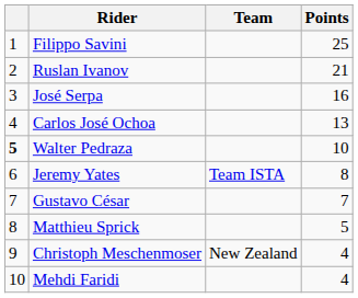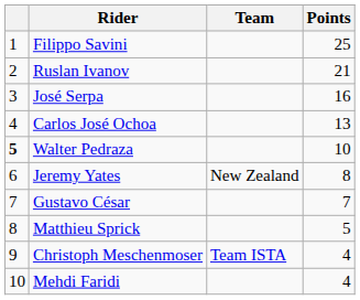 <table class=wikitable>
 <tr>
 <th></th>
 <th>Rider</th>
 <th>Team</th>
 <th>Points</th>
 </tr>
 <tr>
 <td>1</td>
 <td> <a href='#'>Filippo Savini</a> </td>
 <td></td>
 <td align=right>25</td>
 </tr>
 <tr>
 <td>2</td>
 <td> <a href='#'>Ruslan Ivanov</a></td>
 <td></td>
 <td align=right>21</td>
 </tr>
 <tr>
 <td>3</td>
 <td> <a href='#'>José Serpa</a></td>
 <td></td>
 <td align=right>16</td>
 </tr>
 <tr>
 <td>4</td>
 <td> <a href='#'>Carlos José Ochoa</a></td>
 <td></td>
 <td align=right>13</td>
 </tr>
 <tr>
 <td><strong>5</strong></td>
 <td> <a href='#'>Walter Pedraza</a></td>
 <td></td>
 <td align=right>10</td>
 </tr>
 <tr>
 <td>6</td>
 <td> <a href='#'>Jeremy Yates</a></td>
-<td><a href='#'>Team ISTA</a></td>
+<td>New Zealand</td>
 <td align=right>8</td>
 </tr>
 <tr>
 <td>7</td>
 <td> <a href='#'>Gustavo César</a></td>
 <td></td>
 <td align=right>7</td>
 </tr>
 <tr>
 <td>8</td>
 <td> <a href='#'>Matthieu Sprick</a></td>
 <td></td>
 <td align=right>5</td>
 </tr>
 <tr>
 <td>9</td>
 <td> <a href='#'>Christoph Meschenmoser</a></td>
-<td>New Zealand</td>
+<td><a href='#'>Team ISTA</a></td>
 <td align=right>4</td>
 </tr>
 <tr>
 <td>10</td>
 <td> <a href='#'>Mehdi Faridi</a></td>
 <td></td>
 <td align=right>4</td>
 </tr>
 </table>
